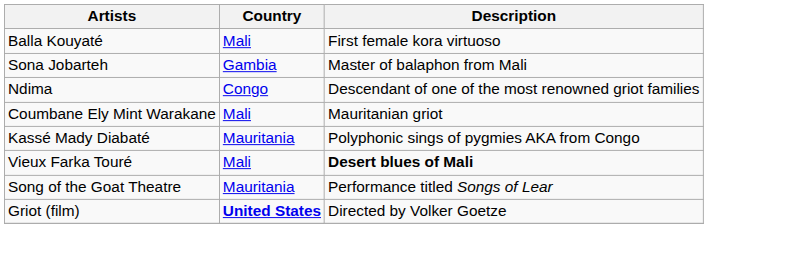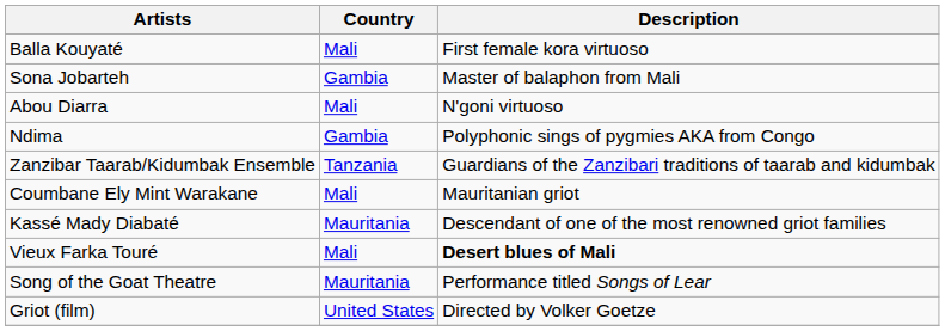 <table class="wikitable">
 <tr>
 <th>Artists</th>
 <th>Country</th>
 <th>Description</th>
 </tr>
 <tr>
 <td>Balla Kouyaté</td>
 <td><a href='#'>Mali</a></td>
 <td>First female kora virtuoso</td>
 </tr>
 <tr>
 <td>Sona Jobarteh</td>
 <td><a href='#'>Gambia</a></td>
 <td>Master of balaphon from Mali</td>
 </tr>
 <tr>
+<td>Abou Diarra</td>
+<td><a href='#'>Mali</a></td>
+<td>N'goni virtuoso</td>
+</tr>
+<tr>
 <td>Ndima</td>
-<td><a href='#'>Congo</a></td>
-<td>Descendant of one of the most renowned griot families</td>
+<td><a href='#'>Gambia</a></td>
+<td>Polyphonic sings of pygmies AKA from Congo</td>
+</tr>
+<tr>
+<td>Zanzibar Taarab/Kidumbak Ensemble</td>
+<td><a href='#'>Tanzania</a></td>
+<td>Guardians of the <a href='#'>Zanzibari</a> traditions of taarab and kidumbak</td>
 </tr>
 <tr>
 <td>Coumbane Ely Mint Warakane</td>
 <td><a href='#'>Mali</a></td>
 <td>Mauritanian griot</td>
 </tr>
 <tr>
 <td>Kassé Mady Diabaté</td>
 <td><a href='#'>Mauritania</a></td>
-<td>Polyphonic sings of pygmies AKA from Congo</td>
+<td>Descendant of one of the most renowned griot families</td>
 </tr>
 <tr>
 <td>Vieux Farka Touré</td>
 <td><a href='#'>Mali</a></td>
 <td><strong>Desert blues of Mali</strong></td>
 </tr>
 <tr>
 <td>Song of the Goat Theatre</td>
 <td><a href='#'>Mauritania</a></td>
 <td>Performance titled <em>Songs of Lear</em></td>
 </tr>
 <tr>
 <td>Griot (film)</td>
-<td><strong><a href='#'>United States</a></strong></td>
+<td><a href='#'>United States</a></td>
 <td>Directed by Volker Goetze</td>
 </tr>
 <tr>
 </tr>
 </table>
